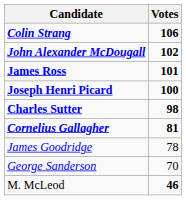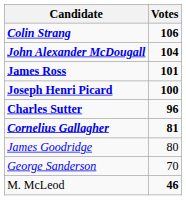 <table class="wikitable">
 <tr>
 <th>Candidate</th>
 <th>Votes</th>
 </tr>
 <tr>
 <td><strong><em><a href='#'>Colin Strang</a></em></strong></td>
 <td align="right"><strong>106</strong></td>
 </tr>
 <tr>
 <td><strong><em><a href='#'>John Alexander McDougall</a></em></strong></td>
-<td align="right"><strong>102</strong></td>
+<td align="right"><strong>104</strong></td>
 </tr>
 <tr>
 <td><strong><a href='#'>James Ross</a></strong></td>
 <td align="right"><strong>101</strong></td>
 </tr>
 <tr>
 <td><strong><a href='#'>Joseph Henri Picard</a></strong></td>
 <td align="right"><strong>100</strong></td>
 </tr>
 <tr>
 <td><strong><a href='#'>Charles Sutter</a></strong></td>
-<td align="right"><strong>98</strong></td>
+<td align="right"><strong>96</strong></td>
 </tr>
 <tr>
 <td><strong><em><a href='#'>Cornelius Gallagher</a></em></strong></td>
 <td align="right"><strong>81</strong></td>
 </tr>
 <tr>
 <td><em><a href='#'>James Goodridge</a></em></td>
-<td align="right">78</td>
+<td align="right">80</td>
 </tr>
 <tr>
 <td><em><a href='#'>George Sanderson</a></em></td>
 <td align="right">70</td>
 </tr>
 <tr>
 <td>M. McLeod</td>
 <td align="right"><strong>46</strong></td>
 </tr>
 </table>
